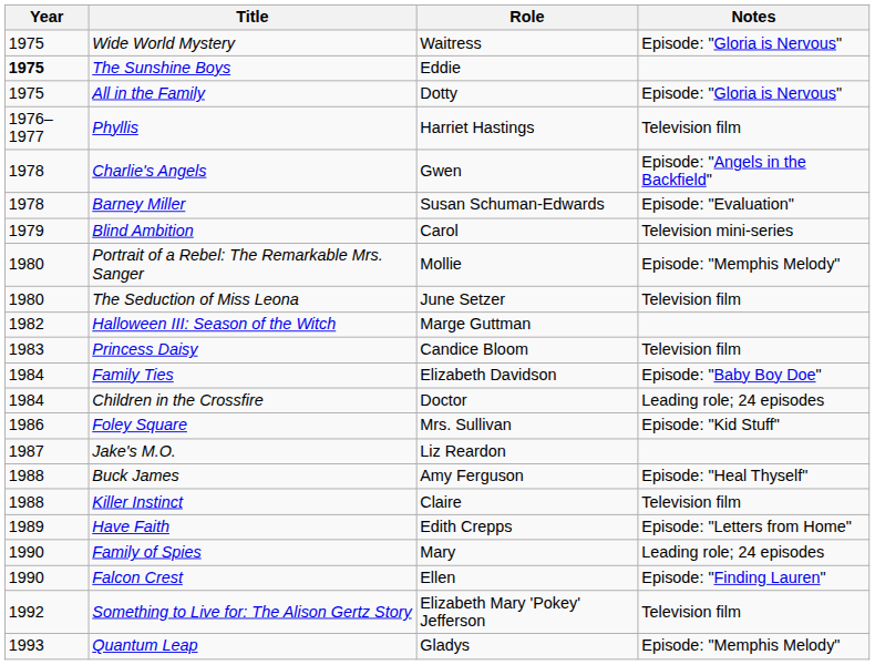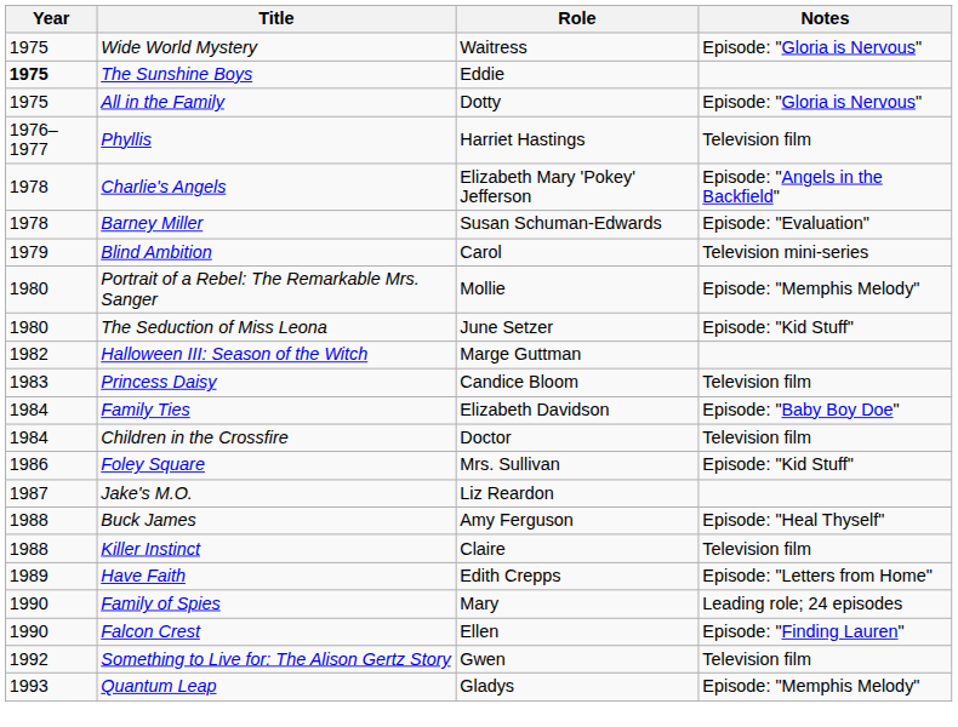 <table class="wikitable sortable">
 <tr>
 <th>Year</th>
 <th>Title</th>
 <th>Role</th>
 <th>Notes</th>
 </tr>
 <tr>
 <td>1975</td>
 <td><em>Wide World Mystery</em></td>
 <td>Waitress</td>
 <td>Episode: "<a href='#'>Gloria is Nervous</a>"</td>
 </tr>
 <tr>
 <td><strong>1975</strong></td>
 <td><em><a href='#'>The Sunshine Boys</a></em></td>
 <td>Eddie</td>
 <td></td>
 </tr>
 <tr>
 <td>1975</td>
 <td><em><a href='#'>All in the Family</a></em></td>
 <td>Dotty</td>
 <td>Episode: "<a href='#'>Gloria is Nervous</a>"</td>
 </tr>
 <tr>
 <td>1976–1977</td>
 <td><em><a href='#'>Phyllis</a></em></td>
 <td>Harriet Hastings</td>
 <td>Television film</td>
 </tr>
 <tr>
 <td>1978</td>
 <td><em><a href='#'>Charlie's Angels</a></em></td>
-<td>Gwen</td>
+<td>Elizabeth Mary 'Pokey' Jefferson</td>
 <td>Episode: "<a href='#'>Angels in the Backfield</a>"</td>
 </tr>
 <tr>
 <td>1978</td>
 <td><em><a href='#'>Barney Miller</a></em></td>
 <td>Susan Schuman-Edwards</td>
 <td>Episode: "Evaluation"</td>
 </tr>
 <tr>
 <td>1979</td>
 <td><em><a href='#'>Blind Ambition</a></em></td>
 <td>Carol</td>
 <td>Television mini-series</td>
 </tr>
 <tr>
 <td>1980</td>
 <td><em>Portrait of a Rebel: The Remarkable Mrs. Sanger</em></td>
 <td>Mollie</td>
 <td>Episode: "Memphis Melody"</td>
 </tr>
 <tr>
 <td>1980</td>
 <td><em>The Seduction of Miss Leona</em></td>
 <td>June Setzer</td>
-<td>Television film</td>
+<td>Episode: "Kid Stuff"</td>
 </tr>
 <tr>
 <td>1982</td>
 <td><em><a href='#'>Halloween III: Season of the Witch</a></em></td>
 <td>Marge Guttman</td>
 <td></td>
 </tr>
 <tr>
 <td>1983</td>
 <td><em><a href='#'>Princess Daisy</a></em></td>
 <td>Candice Bloom</td>
 <td>Television film</td>
 </tr>
 <tr>
 <td>1984</td>
 <td><em><a href='#'>Family Ties</a></em></td>
 <td>Elizabeth Davidson</td>
 <td>Episode: "<a href='#'>Baby Boy Doe</a>"</td>
 </tr>
 <tr>
 <td>1984</td>
 <td><em>Children in the Crossfire</em></td>
 <td>Doctor</td>
-<td>Leading role; 24 episodes</td>
+<td>Television film</td>
 </tr>
 <tr>
 <td>1986</td>
 <td><a href='#'><em>Foley Square</em></a></td>
 <td>Mrs. Sullivan</td>
 <td>Episode: "Kid Stuff"</td>
 </tr>
 <tr>
 <td>1987</td>
 <td><em>Jake's M.O.</em></td>
 <td>Liz Reardon</td>
 <td></td>
 </tr>
 <tr>
 <td>1988</td>
 <td><em>Buck James</em></td>
 <td>Amy Ferguson</td>
 <td>Episode: "Heal Thyself"</td>
 </tr>
 <tr>
 <td>1988</td>
 <td><em><a href='#'>Killer Instinct</a></em></td>
 <td>Claire</td>
 <td>Television film</td>
 </tr>
 <tr>
 <td>1989</td>
 <td><em><a href='#'>Have Faith</a></em></td>
 <td>Edith Crepps</td>
 <td>Episode: "Letters from Home"</td>
 </tr>
 <tr>
 <td>1990</td>
 <td><em><a href='#'>Family of Spies</a></em></td>
 <td>Mary</td>
 <td>Leading role; 24 episodes</td>
 </tr>
 <tr>
 <td>1990</td>
 <td><em><a href='#'>Falcon Crest</a></em></td>
 <td>Ellen</td>
 <td>Episode: "<a href='#'>Finding Lauren</a>"</td>
 </tr>
 <tr>
 <td>1992</td>
 <td><em><a href='#'>Something to Live for: The Alison Gertz Story</a></em></td>
-<td>Elizabeth Mary 'Pokey' Jefferson</td>
+<td>Gwen</td>
 <td>Television film</td>
 </tr>
 <tr>
 <td>1993</td>
 <td><em><a href='#'>Quantum Leap</a></em></td>
 <td>Gladys</td>
 <td>Episode: "Memphis Melody"</td>
 </tr>
 </table>
